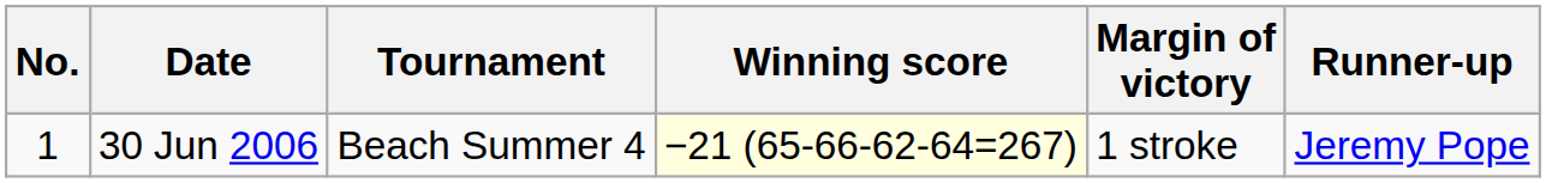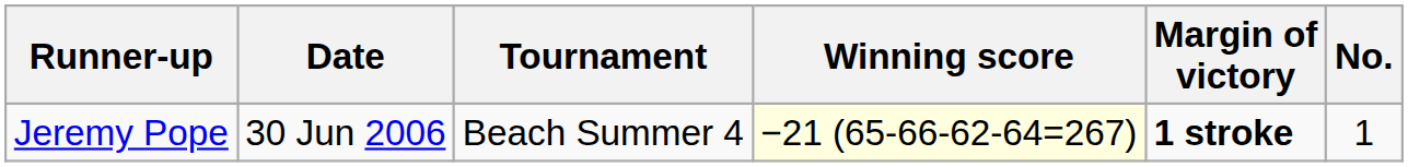 <table class="wikitable" style="font-size:95%;">
 <tr>
-<th>No.</th>
+<th>Runner-up</th>
 <th>Date</th>
 <th>Tournament</th>
 <th>Winning score</th>
 <th>Margin of<br>victory</th>
-<th>Runner-up</th>
+<th>No.</th>
 </tr>
 <tr>
-<td align=center>1</td>
+<td> <a href='#'>Jeremy Pope</a></td>
 <td align=right>30 Jun <a href='#'>2006</a></td>
 <td>Beach Summer 4</td>
 <td style="background: lightyellow;">−21 (65-66-62-64=267)</td>
-<td>1 stroke</td>
-<td> <a href='#'>Jeremy Pope</a></td>
+<td><strong>1 stroke</strong></td>
+<td align=center>1</td>
 </tr>
 </table>
